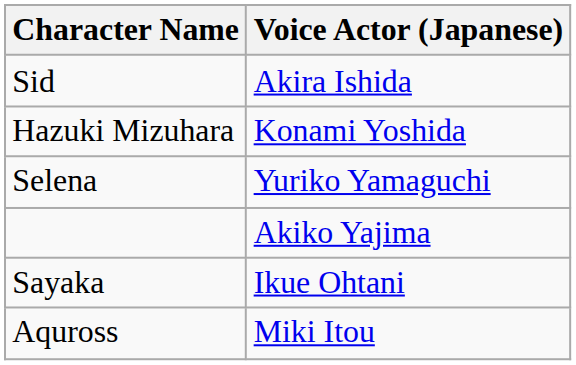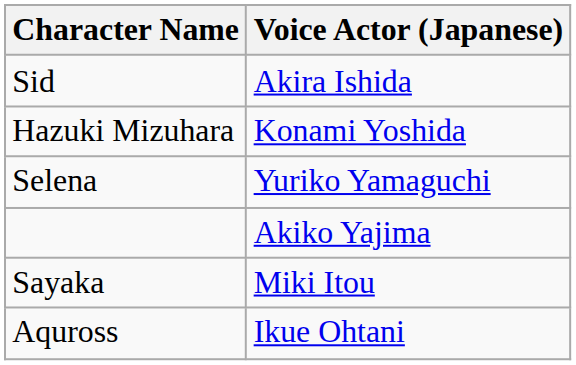 <table class="wikitable">
 <tr>
 <th>Character Name</th>
 <th>Voice Actor (Japanese)</th>
 </tr>
 <tr>
 <td>Sid</td>
 <td><a href='#'>Akira Ishida</a></td>
 </tr>
 <tr>
 <td>Hazuki Mizuhara</td>
 <td><a href='#'>Konami Yoshida</a></td>
 </tr>
 <tr>
 <td>Selena</td>
 <td><a href='#'>Yuriko Yamaguchi</a></td>
 </tr>
 <tr>
 <td></td>
 <td><a href='#'>Akiko Yajima</a></td>
 </tr>
 <tr>
 <td>Sayaka</td>
-<td><a href='#'>Ikue Ohtani</a></td>
+<td><a href='#'>Miki Itou</a></td>
 </tr>
 <tr>
 <td>Aquross</td>
-<td><a href='#'>Miki Itou</a></td>
+<td><a href='#'>Ikue Ohtani</a></td>
 </tr>
 </table>
